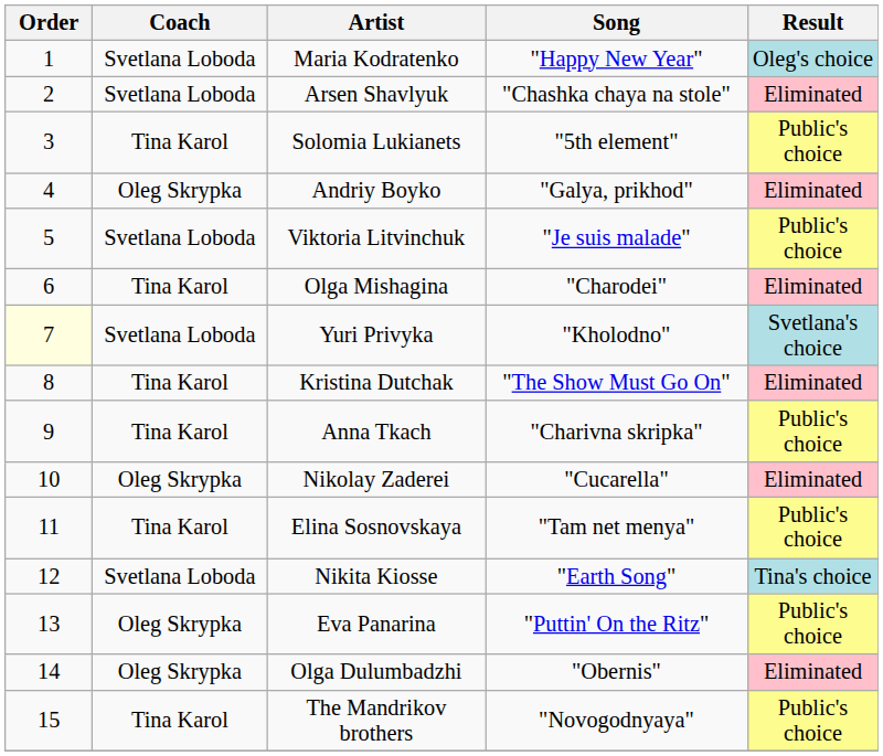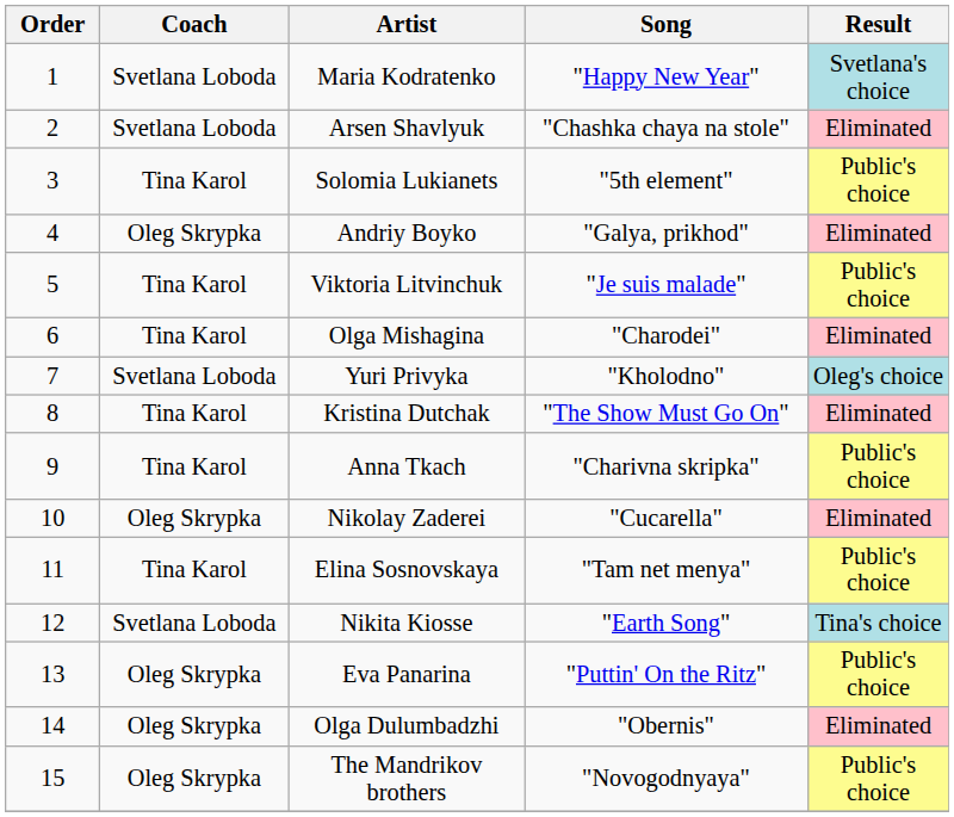 <table class="wikitable" style="text-align:center; width:100%;">
 <tr>
 <th style="width:10%;">Order</th>
 <th style="width:20%;">Coach</th>
 <th style="width:25%;">Artist</th>
 <th style="width:30%;">Song</th>
 <th style="width:25%;">Result</th>
 </tr>
 <tr>
 <td>1</td>
 <td>Svetlana Loboda</td>
 <td>Maria Kodratenko</td>
 <td>"<a href='#'>Happy New Year</a>"</td>
-<td style="background:#B0E0E6;">Oleg's choice</td>
+<td style="background:#B0E0E6;">Svetlana's choice</td>
 </tr>
 <tr>
 <td>2</td>
 <td>Svetlana Loboda</td>
 <td>Arsen Shavlyuk</td>
 <td>"Chashka chaya na stole"</td>
 <td style="background:pink;">Eliminated</td>
 </tr>
 <tr>
 <td>3</td>
 <td>Tina Karol</td>
 <td>Solomia Lukianets</td>
 <td>"5th element"</td>
 <td style="background:#fdfc8f;">Public's choice</td>
 </tr>
 <tr>
 <td>4</td>
 <td>Oleg Skrypka</td>
 <td>Andriy Boyko</td>
 <td>"Galya, prikhod"</td>
 <td style="background:pink;">Eliminated</td>
 </tr>
 <tr>
 <td>5</td>
-<td>Svetlana Loboda</td>
+<td>Tina Karol</td>
 <td>Viktoria Litvinchuk</td>
 <td>"<a href='#'>Je suis malade</a>"</td>
 <td style="background:#fdfc8f;">Public's choice</td>
 </tr>
 <tr>
 <td>6</td>
 <td>Tina Karol</td>
 <td>Olga Mishagina</td>
 <td>"Charodei"</td>
 <td style="background:pink;">Eliminated</td>
 </tr>
 <tr>
-<td style="background: lightyellow;">7</td>
+<td>7</td>
 <td>Svetlana Loboda</td>
 <td>Yuri Privyka</td>
 <td>"Kholodno"</td>
-<td style="background:#B0E0E6;">Svetlana's choice</td>
+<td style="background:#B0E0E6;">Oleg's choice</td>
 </tr>
 <tr>
 <td>8</td>
 <td>Tina Karol</td>
 <td>Kristina Dutchak</td>
 <td>"<a href='#'>The Show Must Go On</a>"</td>
 <td style="background:pink;">Eliminated</td>
 </tr>
 <tr>
 <td>9</td>
 <td>Tina Karol</td>
 <td>Anna Tkach</td>
 <td>"Charivna skripka"</td>
 <td style="background:#fdfc8f;">Public's сhoice</td>
 </tr>
 <tr>
 <td>10</td>
 <td>Oleg Skrypka</td>
 <td>Nikolay Zaderei</td>
 <td>"Cucarella"</td>
 <td style="background:pink;">Eliminated</td>
 </tr>
 <tr>
 <td>11</td>
 <td>Tina Karol</td>
 <td>Elina Sosnovskaya</td>
 <td>"Tam net menya"</td>
 <td style="background:#fdfc8f;">Public's сhoice</td>
 </tr>
 <tr>
 <td>12</td>
 <td>Svetlana Loboda</td>
 <td>Nikita Kiosse</td>
 <td>"<a href='#'>Earth Song</a>"</td>
 <td style="background:#B0E0E6;">Tina's choice</td>
 </tr>
 <tr>
 <td>13</td>
 <td>Oleg Skrypka</td>
 <td>Eva Panarina</td>
 <td>"<a href='#'>Puttin' On the Ritz</a>"</td>
 <td style="background:#fdfc8f;">Public's сhoice</td>
 </tr>
 <tr>
 <td>14</td>
 <td>Oleg Skrypka</td>
 <td>Olga Dulumbadzhi</td>
 <td>"Obernis"</td>
 <td style="background:pink;">Eliminated</td>
 </tr>
 <tr>
 <td>15</td>
-<td>Tina Karol</td>
+<td>Oleg Skrypka</td>
 <td>The Mandrikov brothers</td>
 <td>"Novogodnyaya"</td>
 <td style="background:#fdfc8f;">Public's choice</td>
 </tr>
 <tr>
 </tr>
 </table>
